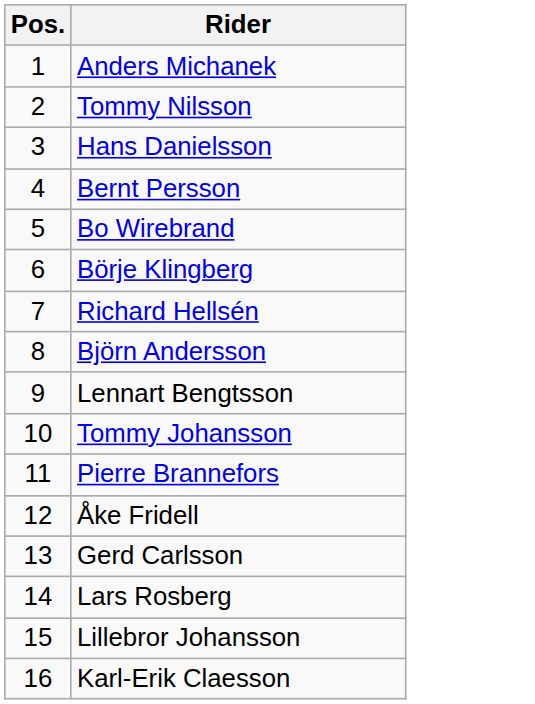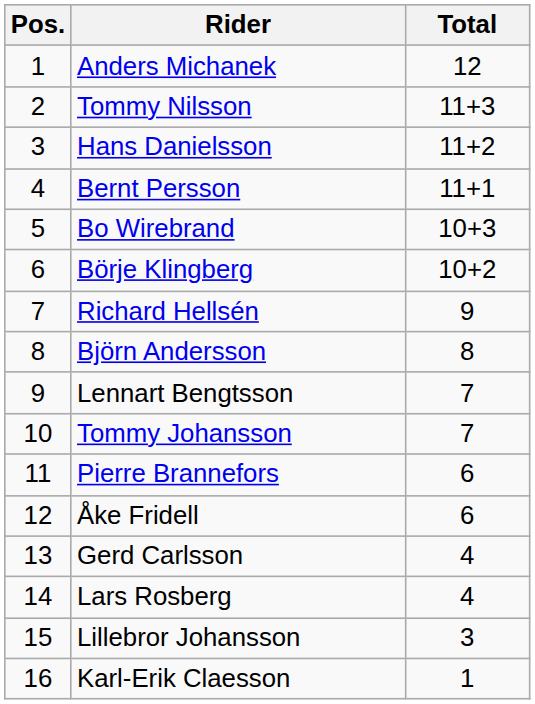 <table class=wikitable>
 <tr>
 <th width=25px>Pos.</th>
 <th width=200px>Rider</th>
+<th width=70px>Total</th>
 </tr>
 <tr align=center >
 <td>1</td>
 <td align=left><a href='#'>Anders Michanek</a></td>
+<td>12</td>
 </tr>
 <tr align=center >
 <td>2</td>
 <td align=left><a href='#'>Tommy Nilsson</a></td>
+<td>11+3</td>
 </tr>
 <tr align=center >
 <td>3</td>
 <td align=left><a href='#'>Hans Danielsson</a></td>
+<td>11+2</td>
 </tr>
 <tr align=center >
 <td>4</td>
 <td align=left><a href='#'>Bernt Persson</a></td>
+<td>11+1</td>
 </tr>
 <tr align=center >
 <td>5</td>
 <td align=left><a href='#'>Bo Wirebrand</a></td>
+<td>10+3</td>
 </tr>
 <tr align=center>
 <td>6</td>
 <td align=left><a href='#'>Börje Klingberg</a></td>
+<td>10+2</td>
 </tr>
 <tr align=center>
 <td>7</td>
 <td align=left><a href='#'>Richard Hellsén</a></td>
+<td>9</td>
 </tr>
 <tr align=center>
 <td>8</td>
 <td align=left><a href='#'>Björn Andersson</a></td>
+<td>8</td>
 </tr>
 <tr align=center>
 <td>9</td>
 <td align=left>Lennart Bengtsson</td>
+<td>7</td>
 </tr>
 <tr align=center>
 <td>10</td>
 <td align=left><a href='#'>Tommy Johansson</a></td>
+<td>7</td>
 </tr>
 <tr align=center>
 <td>11</td>
 <td align=left><a href='#'>Pierre Brannefors</a></td>
+<td>6</td>
 </tr>
 <tr align=center>
 <td>12</td>
 <td align=left>Åke Fridell</td>
+<td>6</td>
 </tr>
 <tr align=center>
 <td>13</td>
 <td align=left>Gerd Carlsson</td>
+<td>4</td>
 </tr>
 <tr align=center>
 <td>14</td>
 <td align=left>Lars Rosberg</td>
+<td>4</td>
 </tr>
 <tr align=center>
 <td>15</td>
 <td align=left>Lillebror Johansson</td>
+<td>3</td>
 </tr>
 <tr align=center>
 <td>16</td>
 <td align=left>Karl-Erik Claesson</td>
+<td>1</td>
 </tr>
 </table>
